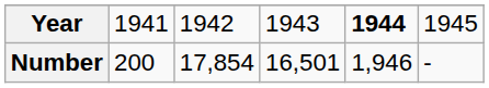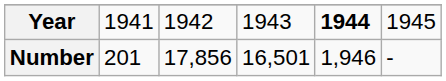 <table class="wikitable">
 <tr>
 </tr>
 <tr>
 <th>Year</th>
 <td>1941</td>
 <td>1942</td>
 <td>1943</td>
 <td><strong>1944</strong></td>
 <td>1945</td>
 </tr>
 <tr>
 <th>Number</th>
-<td>200</td>
-<td>17,854</td>
+<td>201</td>
+<td>17,856</td>
 <td>16,501</td>
 <td>1,946</td>
 <td>-</td>
 </tr>
 </table>
